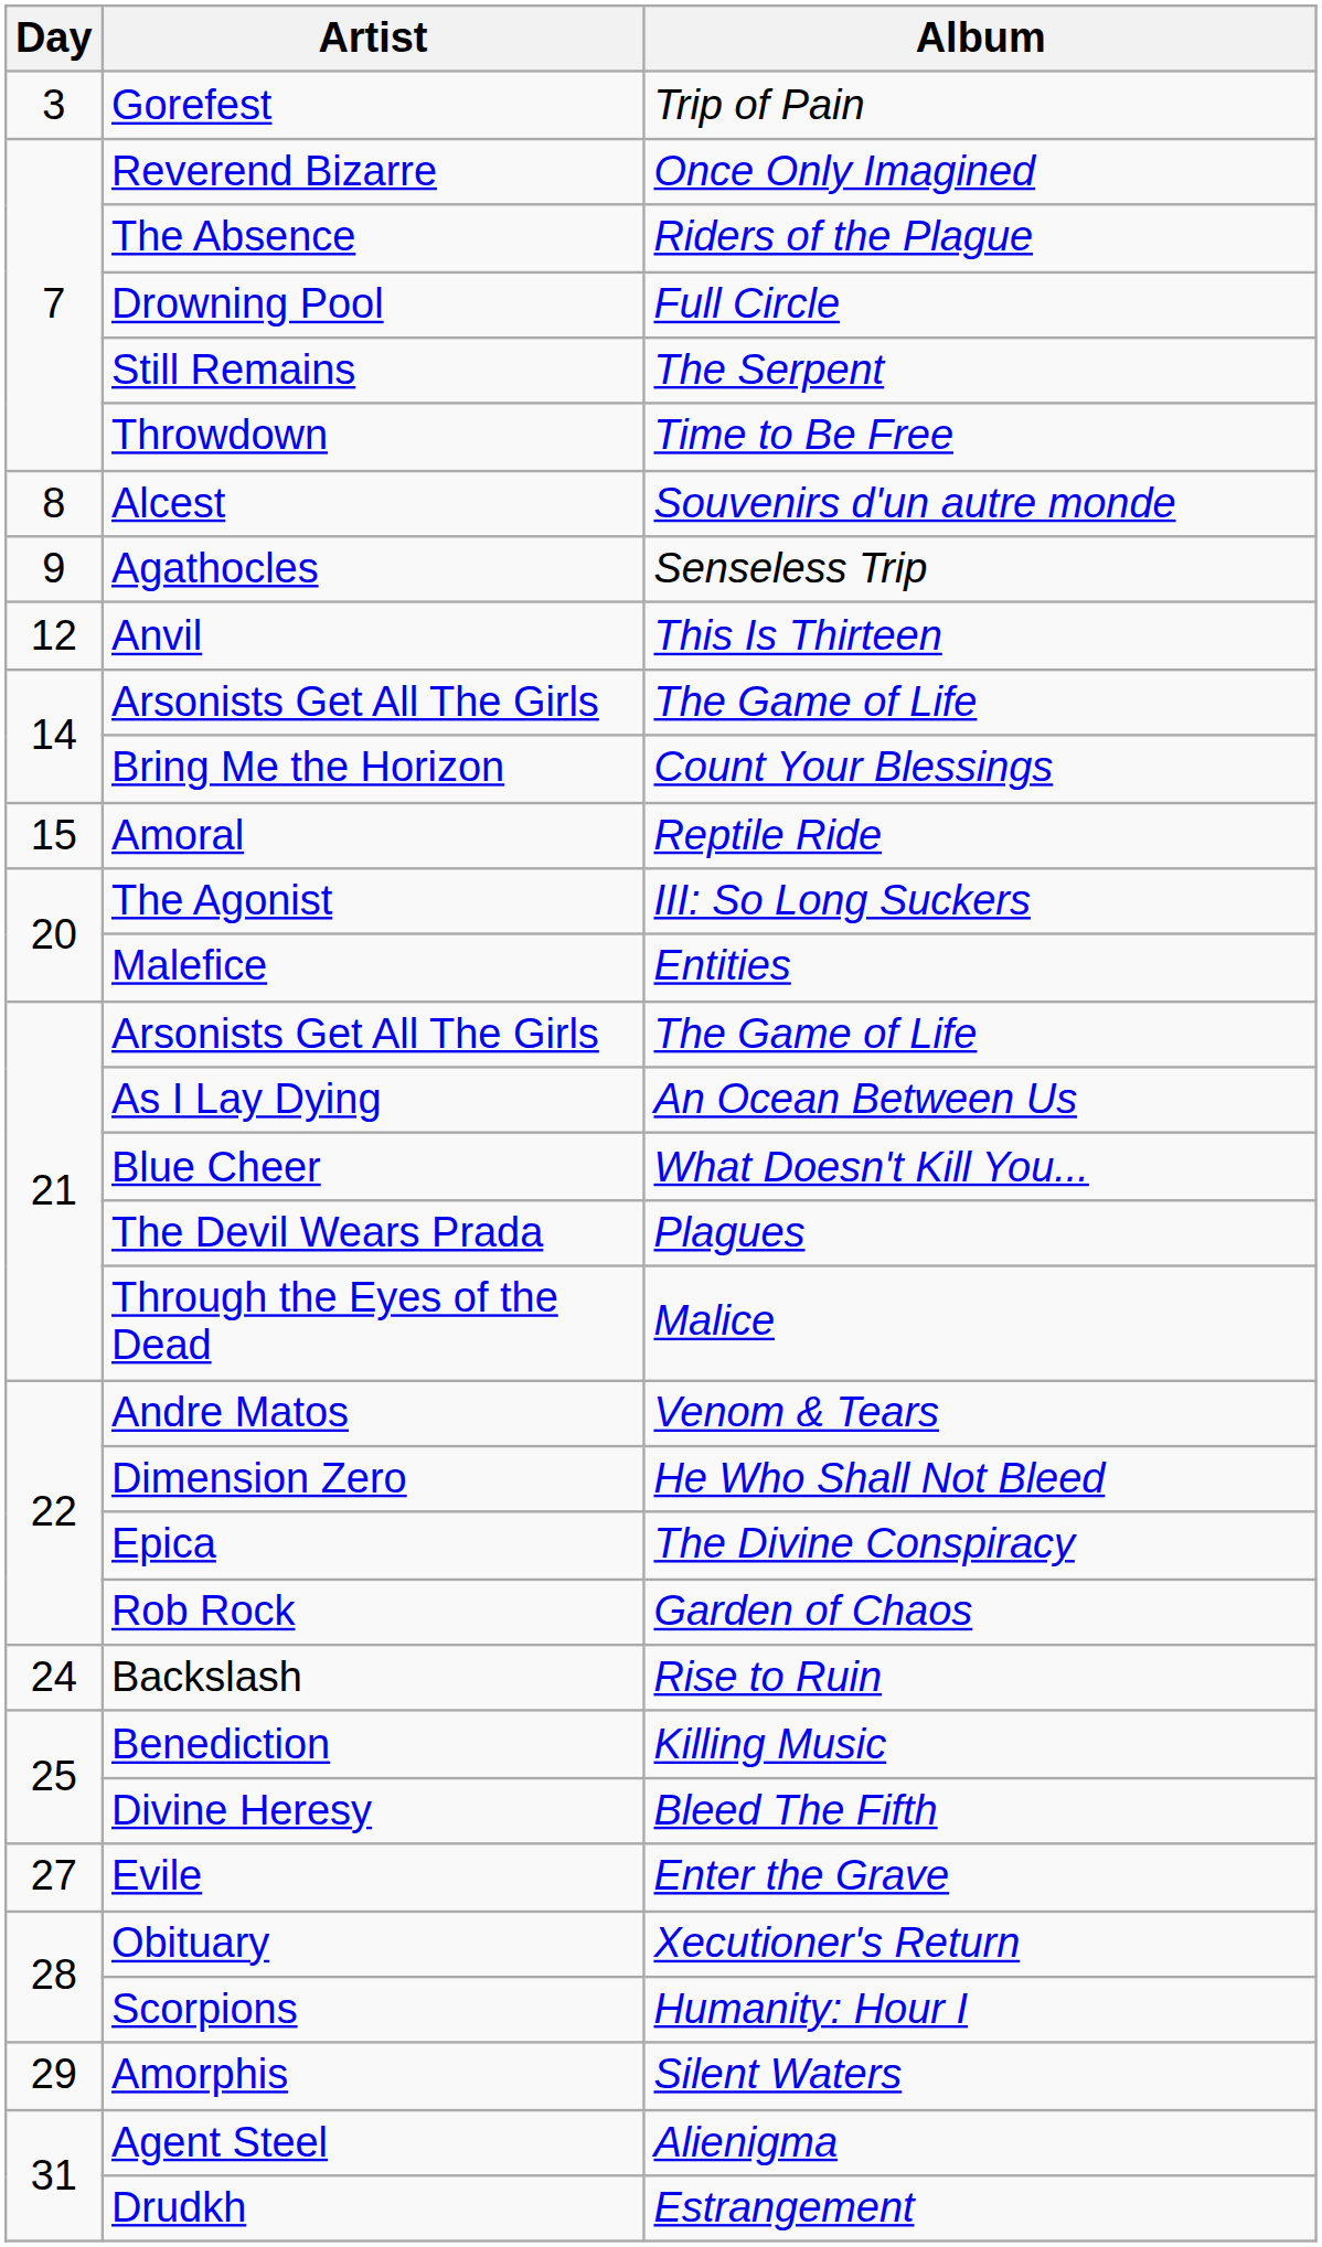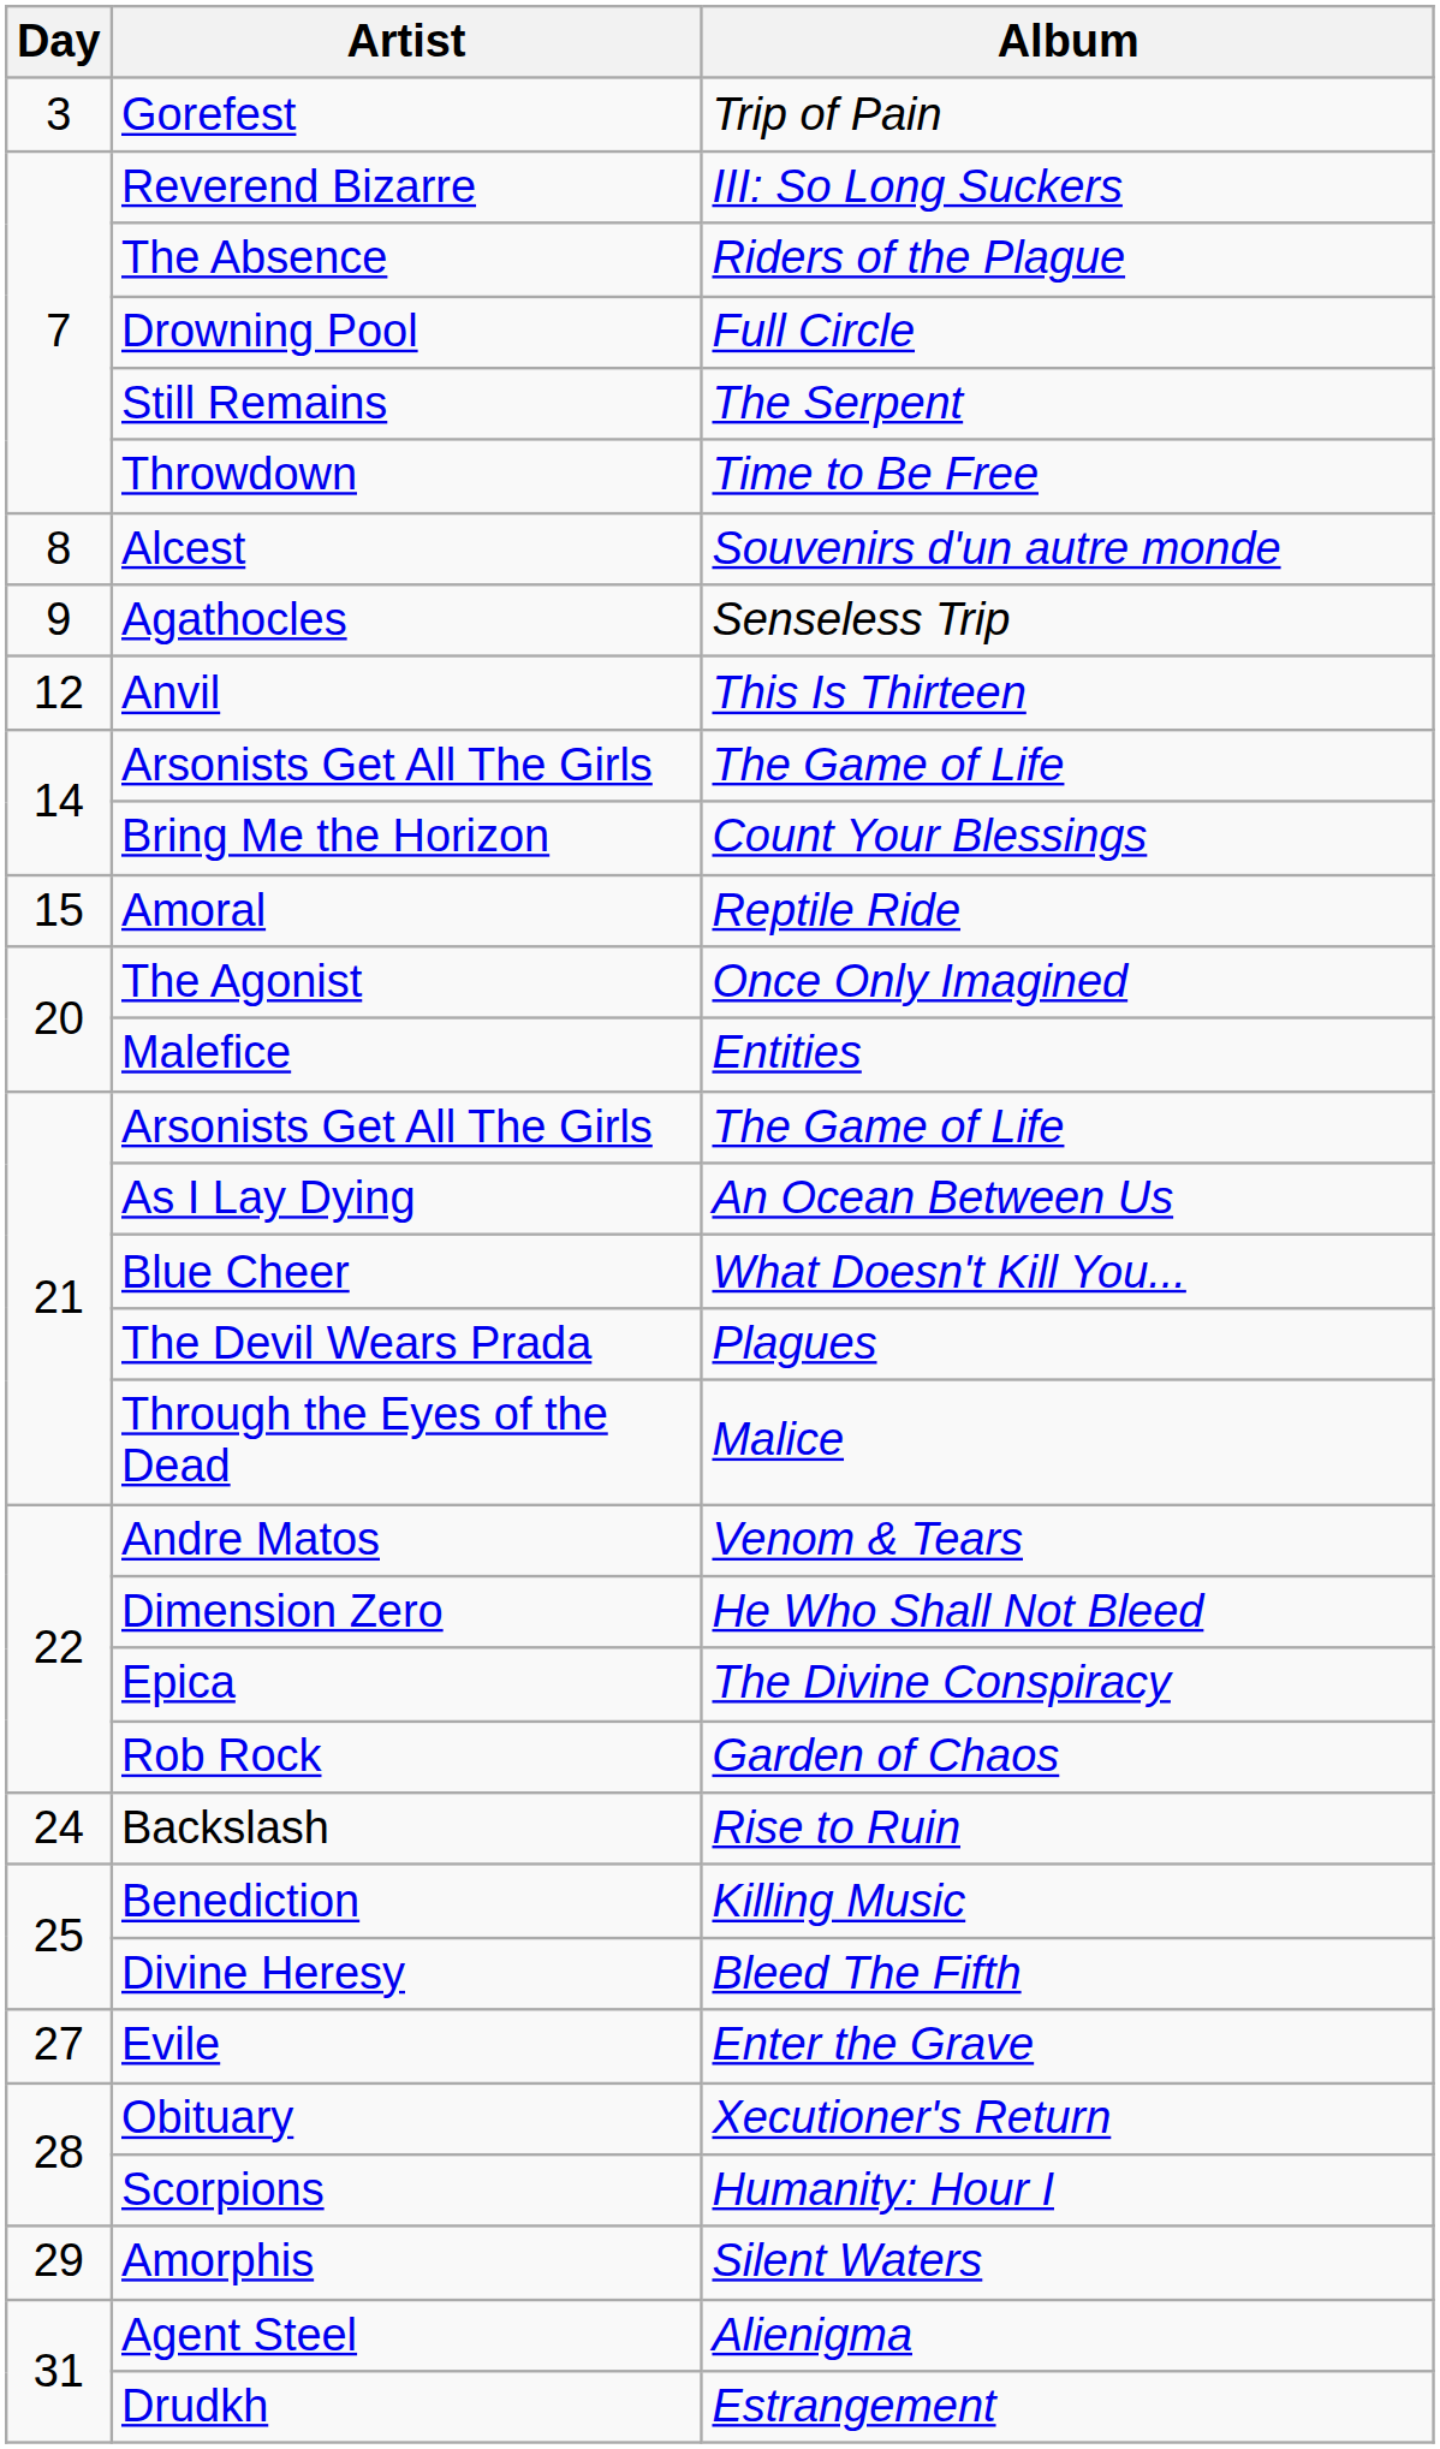 <table class="wikitable" border="1">
 <tr>
 <th>Day</th>
 <th width="200">Artist</th>
 <th width="250">Album</th>
 </tr>
 <tr>
 <td align="center">3</td>
 <td><a href='#'>Gorefest</a></td>
 <td><em>Trip of Pain</em></td>
 </tr>
 <tr>
 <td align="center" rowspan="5">7</td>
 <td><a href='#'>Reverend Bizarre</a></td>
-<td><em><a href='#'>Once Only Imagined</a></em></td>
+<td><em><a href='#'>III: So Long Suckers</a></em></td>
 </tr>
 <tr>
 <td><a href='#'>The Absence</a></td>
 <td><em><a href='#'>Riders of the Plague</a></em></td>
 </tr>
 <tr>
 <td><a href='#'>Drowning Pool</a></td>
 <td><em><a href='#'>Full Circle</a></em></td>
 </tr>
 <tr>
 <td><a href='#'>Still Remains</a></td>
 <td><em><a href='#'>The Serpent</a></em></td>
 </tr>
 <tr>
 <td><a href='#'>Throwdown</a></td>
 <td><em><a href='#'>Time to Be Free</a></em></td>
 </tr>
 <tr>
 <td align="center">8</td>
 <td><a href='#'>Alcest</a></td>
 <td><em><a href='#'>Souvenirs d'un autre monde</a></em></td>
 </tr>
 <tr>
 <td align="center">9</td>
 <td><a href='#'>Agathocles</a></td>
 <td><em>Senseless Trip</em></td>
 </tr>
 <tr>
 <td align="center">12</td>
 <td><a href='#'>Anvil</a></td>
 <td><em><a href='#'>This Is Thirteen</a></em></td>
 </tr>
 <tr>
 <td align="center" rowspan="2">14</td>
 <td><a href='#'>Arsonists Get All The Girls</a></td>
 <td><em><a href='#'>The Game of Life</a></em></td>
 </tr>
 <tr>
 <td><a href='#'>Bring Me the Horizon</a></td>
 <td><em><a href='#'>Count Your Blessings</a></em></td>
 </tr>
 <tr>
 <td align="center">15</td>
 <td><a href='#'>Amoral</a></td>
 <td><em><a href='#'>Reptile Ride</a></em></td>
 </tr>
 <tr>
 <td align="center" rowspan="2">20</td>
 <td><a href='#'>The Agonist</a></td>
-<td><em><a href='#'>III: So Long Suckers</a></em></td>
+<td><em><a href='#'>Once Only Imagined</a></em></td>
 </tr>
 <tr>
 <td><a href='#'>Malefice</a></td>
 <td><em><a href='#'>Entities</a></em></td>
 </tr>
 <tr>
 <td align="center" rowspan="5">21</td>
 <td><a href='#'>Arsonists Get All The Girls</a></td>
 <td><em><a href='#'>The Game of Life</a></em></td>
 </tr>
 <tr>
 <td><a href='#'>As I Lay Dying</a></td>
 <td><em><a href='#'>An Ocean Between Us</a></em></td>
 </tr>
 <tr>
 <td><a href='#'>Blue Cheer</a></td>
 <td><em><a href='#'>What Doesn't Kill You...</a></em></td>
 </tr>
 <tr>
 <td><a href='#'>The Devil Wears Prada</a></td>
 <td><em><a href='#'>Plagues</a></em></td>
 </tr>
 <tr>
 <td><a href='#'>Through the Eyes of the Dead</a></td>
 <td><em><a href='#'>Malice</a></em></td>
 </tr>
 <tr>
 <td align="center" rowspan="4">22</td>
 <td><a href='#'>Andre Matos</a></td>
 <td><em><a href='#'>Venom & Tears</a></em></td>
 </tr>
 <tr>
 <td><a href='#'>Dimension Zero</a></td>
 <td><em><a href='#'>He Who Shall Not Bleed</a></em></td>
 </tr>
 <tr>
 <td><a href='#'>Epica</a></td>
 <td><em><a href='#'>The Divine Conspiracy</a></em></td>
 </tr>
 <tr>
 <td><a href='#'>Rob Rock</a></td>
 <td><em><a href='#'>Garden of Chaos</a></em></td>
 </tr>
 <tr>
 <td align="center">24</td>
 <td>Backslash</td>
 <td><em><a href='#'>Rise to Ruin</a></em></td>
 </tr>
 <tr>
 <td align="center" rowspan="2">25</td>
 <td><a href='#'>Benediction</a></td>
 <td><em><a href='#'>Killing Music</a></em></td>
 </tr>
 <tr>
 <td><a href='#'>Divine Heresy</a></td>
 <td><em><a href='#'>Bleed The Fifth</a></em></td>
 </tr>
 <tr>
 <td align="center">27</td>
 <td><a href='#'>Evile</a></td>
 <td><em><a href='#'>Enter the Grave</a></em></td>
 </tr>
 <tr>
 <td align="center" rowspan="2">28</td>
 <td><a href='#'>Obituary</a></td>
 <td><em><a href='#'>Xecutioner's Return</a></em></td>
 </tr>
 <tr>
 <td><a href='#'>Scorpions</a></td>
 <td><em><a href='#'>Humanity: Hour I</a></em></td>
 </tr>
 <tr>
 <td align="center">29</td>
 <td><a href='#'>Amorphis</a></td>
 <td><em><a href='#'>Silent Waters</a></em></td>
 </tr>
 <tr>
 <td align="center" rowspan="2">31</td>
 <td><a href='#'>Agent Steel</a></td>
 <td><em><a href='#'>Alienigma</a></em></td>
 </tr>
 <tr>
 <td><a href='#'>Drudkh</a></td>
 <td><em><a href='#'>Estrangement</a></em></td>
 </tr>
 </table>
